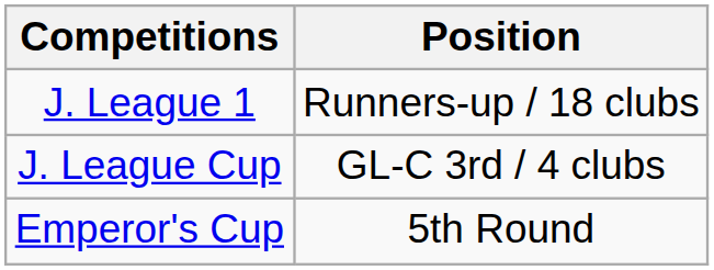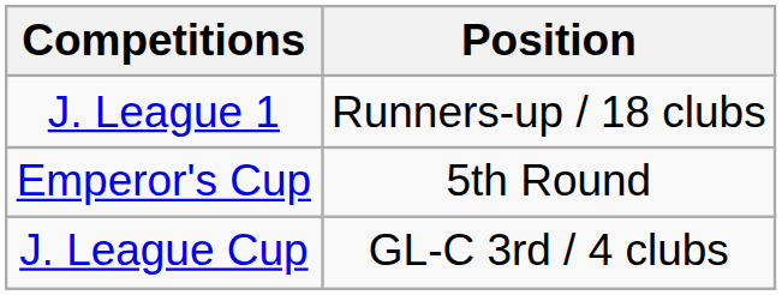 <table class="wikitable" style="text-align:center;">
 <tr>
 <th>Competitions</th>
 <th>Position</th>
 </tr>
 <tr>
 <td><a href='#'>J. League 1</a></td>
 <td>Runners-up / 18 clubs</td>
 </tr>
 <tr>
+<td><a href='#'>Emperor's Cup</a></td>
+<td>5th Round</td>
+</tr>
+<tr>
 <td><a href='#'>J. League Cup</a></td>
 <td>GL-C 3rd / 4 clubs</td>
 </tr>
-<tr>
-<td><a href='#'>Emperor's Cup</a></td>
-<td>5th Round</td>
-</tr>
 </table>
